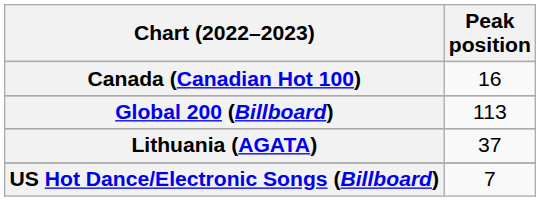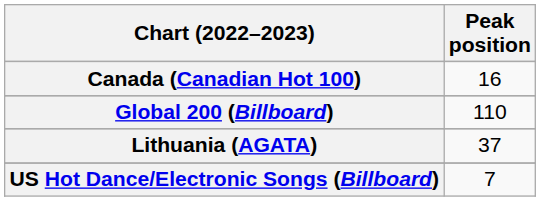 <table class="wikitable sortable plainrowheaders" style="text-align:center">
 <tr>
 <th scope="col">Chart (2022–2023)</th>
 <th scope="col">Peak<br>position</th>
 </tr>
 <tr>
 </tr>
 <tr>
 <th scope="row">Canada (<a href='#'>Canadian Hot 100</a>)</th>
 <td>16</td>
 </tr>
 <tr>
 </tr>
 <tr>
 <th scope="row"><a href='#'>Global 200</a> (<em><a href='#'>Billboard</a></em>)</th>
-<td>113</td>
+<td>110</td>
 </tr>
 <tr>
 </tr>
 <tr>
 <th scope="row">Lithuania (<a href='#'>AGATA</a>)</th>
 <td>37</td>
 </tr>
 <tr>
 </tr>
 <tr>
 </tr>
 <tr>
 </tr>
 <tr>
 <th scope="row">US <a href='#'>Hot Dance/Electronic Songs</a> (<em><a href='#'>Billboard</a></em>)</th>
 <td>7</td>
 </tr>
 </table>
